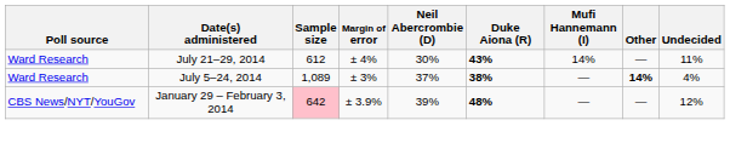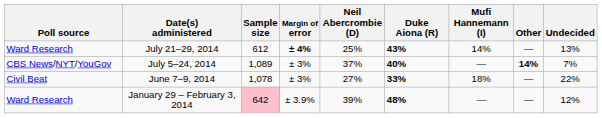 <table class="wikitable">
 <tr valign= bottom>
 <th style="width:190px;">Poll source</th>
 <th style="width:190px;">Date(s)<br>administered</th>
 <th class=small>Sample<br>size</th>
 <th style="width:60px;"><small>Margin of</small><br>error</th>
 <th style="width:100px;">Neil<br>Abercrombie (D)</th>
 <th style="width:100px;">Duke<br>Aiona (R)</th>
 <th style="width:100px;">Mufi<br>Hannemann (I)</th>
 <th style="width:40px;">Other</th>
 <th style="width:40px;">Undecided</th>
 </tr>
 <tr>
 <td><a href='#'>Ward Research</a></td>
 <td align=center>July 21–29, 2014</td>
 <td align=center>612</td>
-<td align=center>± 4%</td>
-<td align=center>30%</td>
+<td align=center><strong>± 4%</strong></td>
+<td align=center>25%</td>
 <td><strong>43%</strong></td>
 <td align=center>14%</td>
 <td align=center>—</td>
-<td align=center>11%</td>
+<td align=center>13%</td>
 </tr>
 <tr>
-<td><a href='#'>Ward Research</a></td>
+<td><a href='#'>CBS News</a>/<a href='#'>NYT</a>/<a href='#'>YouGov</a></td>
 <td align=center>July 5–24, 2014</td>
 <td align=center>1,089</td>
 <td align=center>± 3%</td>
 <td align=center>37%</td>
-<td><strong>38%</strong></td>
+<td><strong>40%</strong></td>
 <td align=center>—</td>
 <td align=center><strong>14%</strong></td>
-<td align=center>4%</td>
+<td align=center>7%</td>
 </tr>
 <tr>
-<td><a href='#'>CBS News</a>/<a href='#'>NYT</a>/<a href='#'>YouGov</a></td>
+<td><a href='#'>Civil Beat</a></td>
+<td align=center>June 7–9, 2014</td>
+<td align=center>1,078</td>
+<td align=center>± 3%</td>
+<td align=center>27%</td>
+<td><strong>33%</strong></td>
+<td align=center>18%</td>
+<td align=center>—</td>
+<td align=center>22%</td>
+</tr>
+<tr>
+<td><a href='#'>Ward Research</a></td>
 <td align=center>January 29 – February 3, 2014</td>
 <td align=center style="background: pink;">642</td>
 <td align=center>± 3.9%</td>
 <td align=center>39%</td>
 <td><strong>48%</strong></td>
 <td align=center>—</td>
 <td align=center>—</td>
 <td align=center>12%</td>
 </tr>
 </table>
